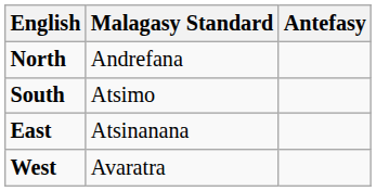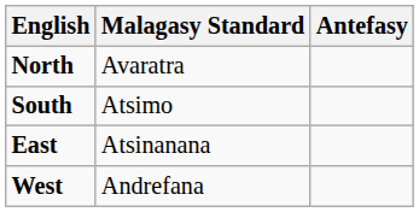 <table class="wikitable" style="font-size:90%; margin-left:0;">
 <tr>
 <th>English</th>
 <th>Malagasy Standard</th>
 <th>Antefasy</th>
 </tr>
 <tr>
 <td><strong>North</strong></td>
-<td>Andrefana</td>
+<td>Avaratra</td>
 <td></td>
 </tr>
 <tr>
 <td><strong>South</strong></td>
 <td>Atsimo</td>
 <td></td>
 </tr>
 <tr>
 <td><strong>East</strong></td>
 <td>Atsinanana</td>
 <td></td>
 </tr>
 <tr>
 <td><strong>West</strong></td>
-<td>Avaratra</td>
+<td>Andrefana</td>
 <td></td>
 </tr>
 </table>
